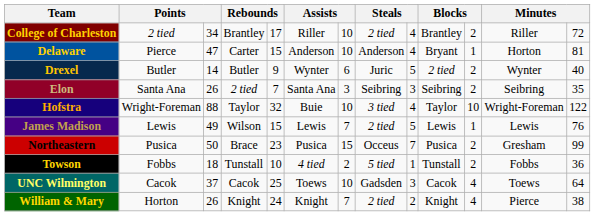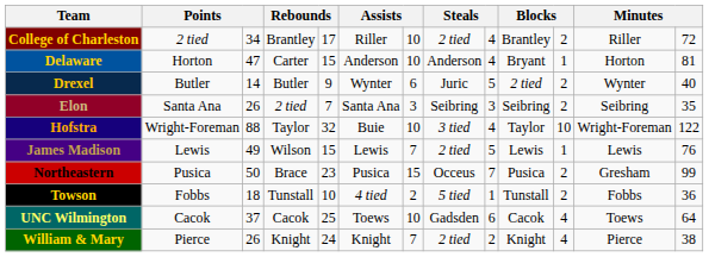 <table class="wikitable" style="text-align:center">
 <tr>
 <th>Team</th>
 <th colspan=2>Points</th>
 <th colspan=2>Rebounds</th>
 <th colspan=2>Assists</th>
 <th colspan=2>Steals</th>
 <th colspan=2>Blocks</th>
 <th colspan=2>Minutes</th>
 </tr>
 <tr>
 <td style="background:#800000; color:#FFD200;"><strong>College of Charleston</strong></td>
 <td><em>2 tied</em></td>
 <td>34</td>
 <td>Brantley</td>
 <td>17</td>
 <td>Riller</td>
 <td>10</td>
 <td><em>2 tied</em></td>
 <td>4</td>
 <td>Brantley</td>
 <td>2</td>
 <td>Riller</td>
 <td>72</td>
 </tr>
 <tr>
 <td style="background:#00539f; color:#FFD200;"><strong>Delaware</strong></td>
-<td>Pierce</td>
+<td>Horton</td>
 <td>47</td>
 <td>Carter</td>
 <td>15</td>
 <td>Anderson</td>
 <td>10</td>
 <td>Anderson</td>
 <td>4</td>
 <td>Bryant</td>
 <td>1</td>
 <td>Horton</td>
 <td>81</td>
 </tr>
 <tr>
 <td style="background:#07294D; color:#FFC600;"><strong>Drexel</strong></td>
 <td>Butler</td>
 <td>14</td>
 <td>Butler</td>
 <td>9</td>
 <td>Wynter</td>
 <td>6</td>
 <td>Juric</td>
 <td>5</td>
 <td><em>2 tied</em></td>
 <td>2</td>
 <td>Wynter</td>
 <td>40</td>
 </tr>
 <tr>
 <td style="background:#910028; color:#CDB87D;"><strong>Elon</strong></td>
 <td>Santa Ana</td>
 <td>26</td>
 <td><em>2 tied</em></td>
 <td>7</td>
 <td>Santa Ana</td>
 <td>3</td>
 <td>Seibring</td>
 <td>3</td>
 <td>Seibring</td>
 <td>2</td>
 <td>Seibring</td>
 <td>35</td>
 </tr>
 <tr>
 <td style="background:#16007C; color:#FFAD00;"><strong>Hofstra</strong></td>
 <td>Wright-Foreman</td>
 <td>88</td>
 <td>Taylor</td>
 <td>32</td>
 <td>Buie</td>
 <td>10</td>
 <td><em>3 tied</em></td>
 <td>4</td>
 <td>Taylor</td>
 <td>10</td>
 <td>Wright-Foreman</td>
 <td>122</td>
 </tr>
 <tr>
 <td style="background:#450084; color:#C2A14D;"><strong>James Madison</strong></td>
 <td>Lewis</td>
 <td>49</td>
 <td>Wilson</td>
 <td>15</td>
 <td>Lewis</td>
 <td>7</td>
 <td><em>2 tied</em></td>
 <td>5</td>
 <td>Lewis</td>
 <td>1</td>
 <td>Lewis</td>
 <td>76</td>
 </tr>
 <tr>
 <td style="background:#CC0000; color:#000000;"><strong>Northeastern</strong></td>
 <td>Pusica</td>
 <td>50</td>
 <td>Brace</td>
 <td>23</td>
 <td>Pusica</td>
 <td>15</td>
 <td>Occeus</td>
 <td>7</td>
 <td>Pusica</td>
 <td>2</td>
 <td>Gresham</td>
 <td>99</td>
 </tr>
 <tr>
 <td style="background:#000000; color:#FFD600;"><strong>Towson</strong></td>
 <td>Fobbs</td>
 <td>18</td>
 <td>Tunstall</td>
 <td>10</td>
 <td><em>4 tied</em></td>
 <td>2</td>
 <td><em>5 tied</em></td>
 <td>1</td>
 <td>Tunstall</td>
 <td>2</td>
 <td>Fobbs</td>
 <td>36</td>
 </tr>
 <tr>
 <td style="background:#006666; color:#FFFF66;"><strong>UNC Wilmington</strong></td>
 <td>Cacok</td>
 <td>37</td>
 <td>Cacok</td>
 <td>25</td>
 <td>Toews</td>
 <td>10</td>
 <td>Gadsden</td>
-<td>3</td>
+<td>6</td>
 <td>Cacok</td>
 <td>4</td>
 <td>Toews</td>
 <td>64</td>
 </tr>
 <tr>
 <td style="background:#006400; color:#FFD700;"><strong>William & Mary</strong></td>
-<td>Horton</td>
+<td>Pierce</td>
 <td>26</td>
 <td>Knight</td>
 <td>24</td>
 <td>Knight</td>
 <td>7</td>
 <td><em>2 tied</em></td>
 <td>2</td>
 <td>Knight</td>
 <td>4</td>
 <td>Pierce</td>
 <td>38</td>
 </tr>
 </table>
